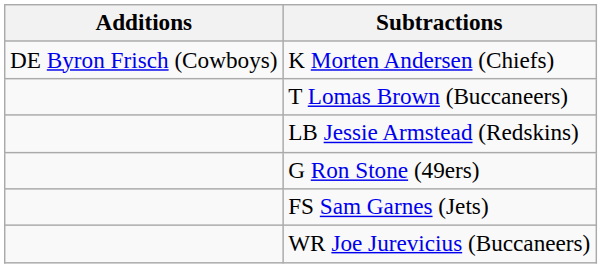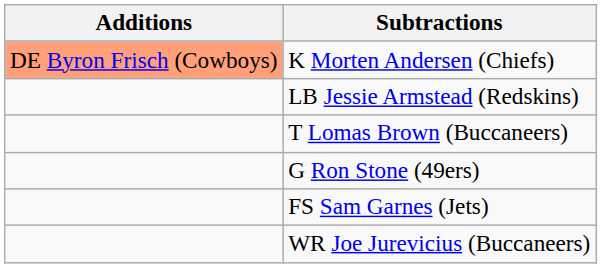 <table class="wikitable">
 <tr>
 <th>Additions</th>
 <th>Subtractions</th>
 </tr>
 <tr>
-<td>DE <a href='#'>Byron Frisch</a> (Cowboys)</td>
+<td style="background: lightsalmon;">DE <a href='#'>Byron Frisch</a> (Cowboys)</td>
 <td>K <a href='#'>Morten Andersen</a> (Chiefs)</td>
 </tr>
 <tr>
 <td></td>
-<td>T <a href='#'>Lomas Brown</a> (Buccaneers)</td>
+<td>LB <a href='#'>Jessie Armstead</a> (Redskins)</td>
 </tr>
 <tr>
 <td></td>
-<td>LB <a href='#'>Jessie Armstead</a> (Redskins)</td>
+<td>T <a href='#'>Lomas Brown</a> (Buccaneers)</td>
 </tr>
 <tr>
 <td></td>
 <td>G <a href='#'>Ron Stone</a> (49ers)</td>
 </tr>
 <tr>
 <td></td>
 <td>FS <a href='#'>Sam Garnes</a> (Jets)</td>
 </tr>
 <tr>
 <td></td>
 <td>WR <a href='#'>Joe Jurevicius</a> (Buccaneers)</td>
 </tr>
 </table>
